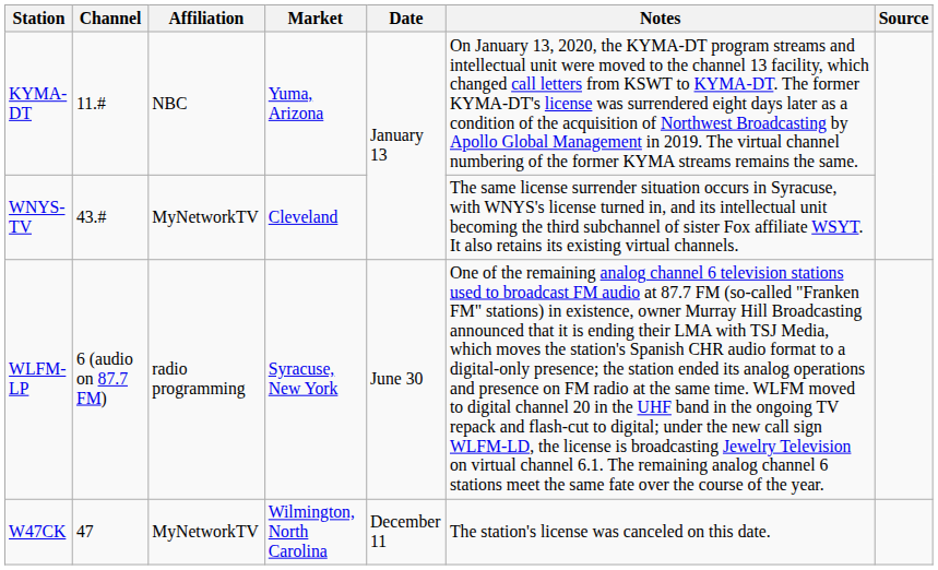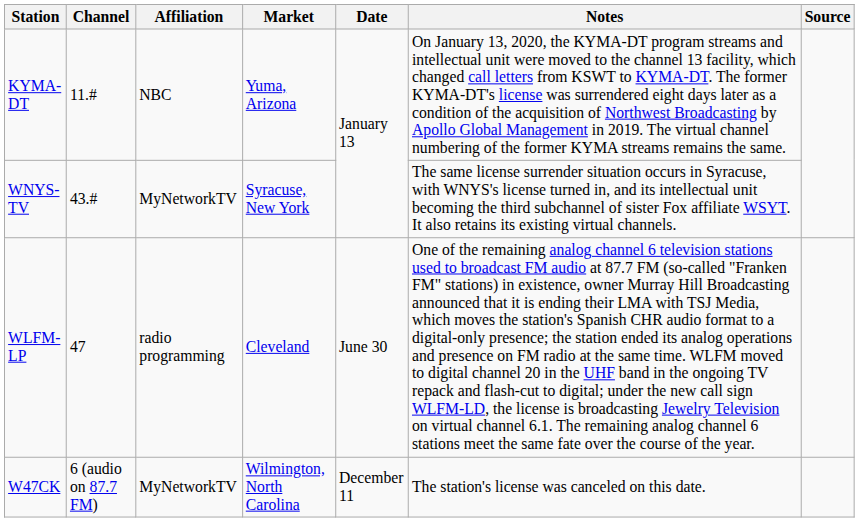 <table class="wikitable">
 <tr>
 <th>Station</th>
 <th>Channel</th>
 <th>Affiliation</th>
 <th>Market</th>
 <th>Date</th>
 <th>Notes</th>
 <th>Source</th>
 </tr>
 <tr>
 <td><a href='#'>KYMA-DT</a></td>
 <td>11.#</td>
 <td>NBC</td>
 <td><a href='#'>Yuma, Arizona</a></td>
 <td rowspan=2>January 13</td>
 <td>On January 13, 2020, the KYMA-DT program streams and intellectual unit were moved to the channel 13 facility, which changed <a href='#'>call letters</a> from KSWT to <a href='#'>KYMA-DT</a>. The former KYMA-DT's <a href='#'>license</a> was surrendered eight days later as a condition of the acquisition of <a href='#'>Northwest Broadcasting</a> by <a href='#'>Apollo Global Management</a> in 2019. The virtual channel numbering of the former KYMA streams remains the same.</td>
 <td rowspan=2></td>
 </tr>
 <tr>
 <td><a href='#'>WNYS-TV</a></td>
 <td>43.#</td>
 <td>MyNetworkTV</td>
-<td><a href='#'>Cleveland</a></td>
+<td><a href='#'>Syracuse, New York</a></td>
 <td>The same license surrender situation occurs in Syracuse, with WNYS's license turned in, and its intellectual unit becoming the third subchannel of sister Fox affiliate <a href='#'>WSYT</a>. It also retains its existing virtual channels.</td>
 </tr>
 <tr>
 <td><a href='#'>WLFM-LP</a></td>
-<td>6 (audio on <a href='#'>87.7 FM</a>)</td>
+<td>47</td>
 <td>radio programming</td>
-<td><a href='#'>Syracuse, New York</a></td>
+<td><a href='#'>Cleveland</a></td>
 <td>June 30</td>
 <td>One of the remaining <a href='#'>analog channel 6 television stations used to broadcast FM audio</a> at 87.7 FM (so-called "Franken FM" stations) in existence, owner Murray Hill Broadcasting announced that it is ending their LMA with TSJ Media, which moves the station's Spanish CHR audio format to a digital-only presence; the station ended its analog operations and presence on FM radio at the same time. WLFM moved to digital channel 20 in the <a href='#'>UHF</a> band in the ongoing TV repack and flash-cut to digital; under the new call sign <a href='#'>WLFM-LD</a>, the license is broadcasting <a href='#'>Jewelry Television</a> on virtual channel 6.1. The remaining analog channel 6 stations meet the same fate over the course of the year.</td>
 <td></td>
 </tr>
 <tr>
 <td><a href='#'>W47CK</a></td>
-<td>47</td>
+<td>6 (audio on <a href='#'>87.7 FM</a>)</td>
 <td>MyNetworkTV</td>
 <td><a href='#'>Wilmington, North Carolina</a></td>
 <td>December 11</td>
 <td>The station's license was canceled on this date.</td>
 <td></td>
 </tr>
 </table>
